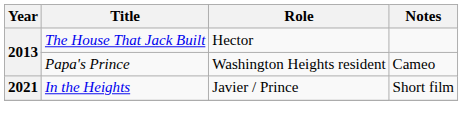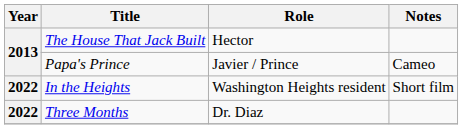 <table class="wikitable sortable">
 <tr>
 <th>Year</th>
 <th>Title</th>
 <th>Role</th>
 <th class="unsortable">Notes</th>
 </tr>
 <tr>
 <th scope="row" rowspan=2>2013</th>
 <td><em><a href='#'>The House That Jack Built</a></em></td>
 <td>Hector</td>
 <td></td>
 </tr>
 <tr>
 <td><em>Papa's Prince</em></td>
-<td>Washington Heights resident</td>
+<td>Javier / Prince</td>
 <td>Cameo</td>
 </tr>
 <tr>
-<th scope="row">2021</th>
+<th scope="row">2022</th>
 <td><em><a href='#'>In the Heights</a></em></td>
-<td>Javier / Prince</td>
+<td>Washington Heights resident</td>
 <td>Short film</td>
+</tr>
+<tr>
+<th scope="row">2022</th>
+<td><em><a href='#'>Three Months</a></em></td>
+<td>Dr. Diaz</td>
+<td></td>
 </tr>
 <tr>
 </tr>
 </table>
